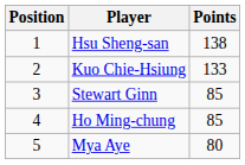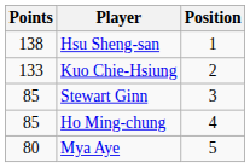 <table class=wikitable>
 <tr>
+<th>Points</th>
+<th>Player</th>
 <th>Position</th>
-<th>Player</th>
-<th>Points</th>
 </tr>
 <tr>
+<td align=center>138</td>
+<td> <a href='#'>Hsu Sheng-san</a></td>
 <td align=center>1</td>
-<td> <a href='#'>Hsu Sheng-san</a></td>
-<td align=center>138</td>
 </tr>
 <tr>
+<td align=center>133</td>
+<td> <a href='#'>Kuo Chie-Hsiung</a></td>
 <td align=center>2</td>
-<td> <a href='#'>Kuo Chie-Hsiung</a></td>
-<td align=center>133</td>
 </tr>
 <tr>
+<td align=center>85</td>
+<td> <a href='#'>Stewart Ginn</a></td>
 <td align=center>3</td>
-<td> <a href='#'>Stewart Ginn</a></td>
-<td align=center>85</td>
 </tr>
 <tr>
+<td align=center>85</td>
+<td> <a href='#'>Ho Ming-chung</a></td>
 <td align=center>4</td>
-<td> <a href='#'>Ho Ming-chung</a></td>
-<td align=center>85</td>
 </tr>
 <tr>
+<td align=center>80</td>
+<td> <a href='#'>Mya Aye</a></td>
 <td align=center>5</td>
-<td> <a href='#'>Mya Aye</a></td>
-<td align=center>80</td>
 </tr>
 </table>
